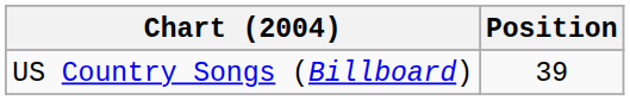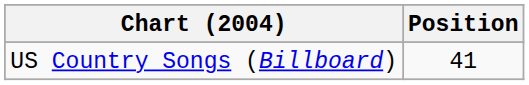 <table class="wikitable sortable">
 <tr>
 <th scope="col">Chart (2004)</th>
 <th scope="col">Position</th>
 </tr>
 <tr>
 <td>US <a href='#'>Country Songs</a> (<em><a href='#'>Billboard</a></em>)</td>
-<td align="center">39</td>
+<td align="center">41</td>
 </tr>
 </table>
